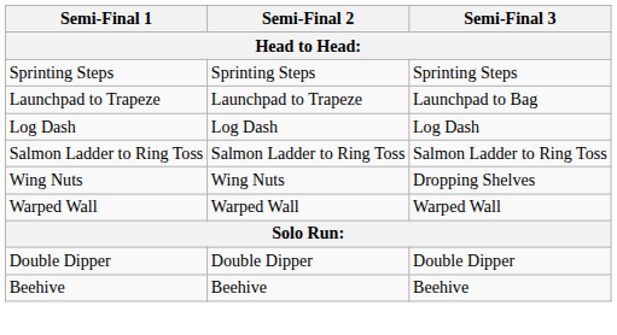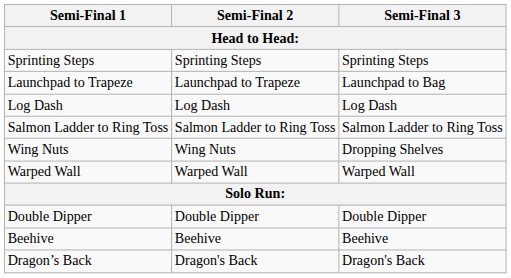 <table class="wikitable">
 <tr>
 <th>Semi-Final 1</th>
 <th>Semi-Final 2</th>
 <th>Semi-Final 3</th>
 </tr>
 <tr>
 <th colspan=3>Head to Head:</th>
 </tr>
 <tr>
 <td>Sprinting Steps</td>
 <td>Sprinting Steps</td>
 <td>Sprinting Steps</td>
 </tr>
 <tr>
 <td>Launchpad to Trapeze</td>
 <td>Launchpad to Trapeze</td>
 <td>Launchpad to Bag</td>
 </tr>
 <tr>
 <td>Log Dash</td>
 <td>Log Dash</td>
 <td>Log Dash</td>
 </tr>
 <tr>
 <td>Salmon Ladder to Ring Toss</td>
 <td>Salmon Ladder to Ring Toss</td>
 <td>Salmon Ladder to Ring Toss</td>
 </tr>
 <tr>
 <td>Wing Nuts</td>
 <td>Wing Nuts</td>
 <td>Dropping Shelves</td>
 </tr>
 <tr>
 <td>Warped Wall</td>
 <td>Warped Wall</td>
 <td>Warped Wall</td>
 </tr>
 <tr>
 <th colspan=3>Solo Run:</th>
 </tr>
 <tr>
 <td>Double Dipper</td>
 <td>Double Dipper</td>
 <td>Double Dipper</td>
 </tr>
 <tr>
 <td>Beehive</td>
 <td>Beehive</td>
 <td>Beehive</td>
 </tr>
+<tr>
+<td>Dragon’s Back</td>
+<td>Dragon's Back</td>
+<td>Dragon's Back</td>
+</tr>
 </table>
